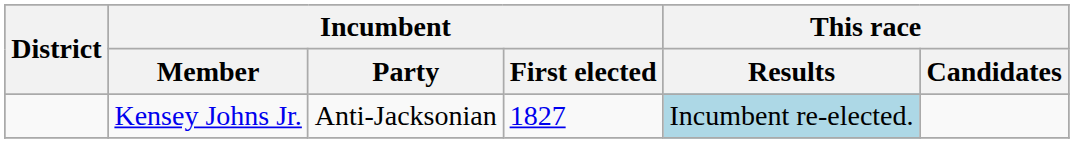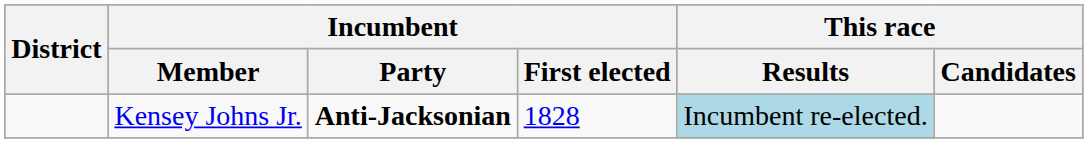 <table class=wikitable>
 <tr>
 <th rowspan=2>District</th>
 <th colspan=3>Incumbent</th>
 <th colspan=2>This race</th>
 </tr>
 <tr>
 <th>Member</th>
 <th>Party</th>
 <th>First elected</th>
 <th>Results</th>
 <th>Candidates</th>
 </tr>
 <tr>
 <td></td>
 <td><a href='#'>Kensey Johns Jr.</a></td>
-<td>Anti-Jacksonian</td>
-<td><a href='#'>1827 </a></td>
+<td><strong>Anti-Jacksonian</strong></td>
+<td><a href='#'>1828 </a></td>
 <td style="background: lightblue;">Incumbent re-elected.</td>
 <td nowrap></td>
 </tr>
 </table>
